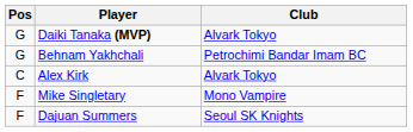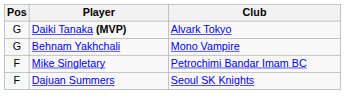 <table class="wikitable" style="text-align: center">
 <tr>
 <th width=30>Pos</th>
 <th width=200>Player</th>
 <th width=250>Club</th>
 </tr>
 <tr>
 <td>G</td>
 <td align=left> <a href='#'>Daiki Tanaka</a> <strong>(MVP)</strong></td>
 <td align=left> <a href='#'>Alvark Tokyo</a></td>
 </tr>
 <tr>
 <td>G</td>
 <td align=left> <a href='#'>Behnam Yakhchali</a></td>
-<td align=left> <a href='#'>Petrochimi Bandar Imam BC</a></td>
-</tr>
-<tr>
-<td>C</td>
-<td align=left> <a href='#'>Alex Kirk</a></td>
-<td align=left> <a href='#'>Alvark Tokyo</a></td>
+<td align=left> <a href='#'>Mono Vampire</a></td>
 </tr>
 <tr>
 <td>F</td>
 <td align=left> <a href='#'>Mike Singletary</a></td>
-<td align=left> <a href='#'>Mono Vampire</a></td>
+<td align=left> <a href='#'>Petrochimi Bandar Imam BC</a></td>
 </tr>
 <tr>
 <td>F</td>
 <td align=left> <a href='#'>Dajuan Summers</a></td>
 <td align=left> <a href='#'>Seoul SK Knights</a></td>
 </tr>
 </table>
